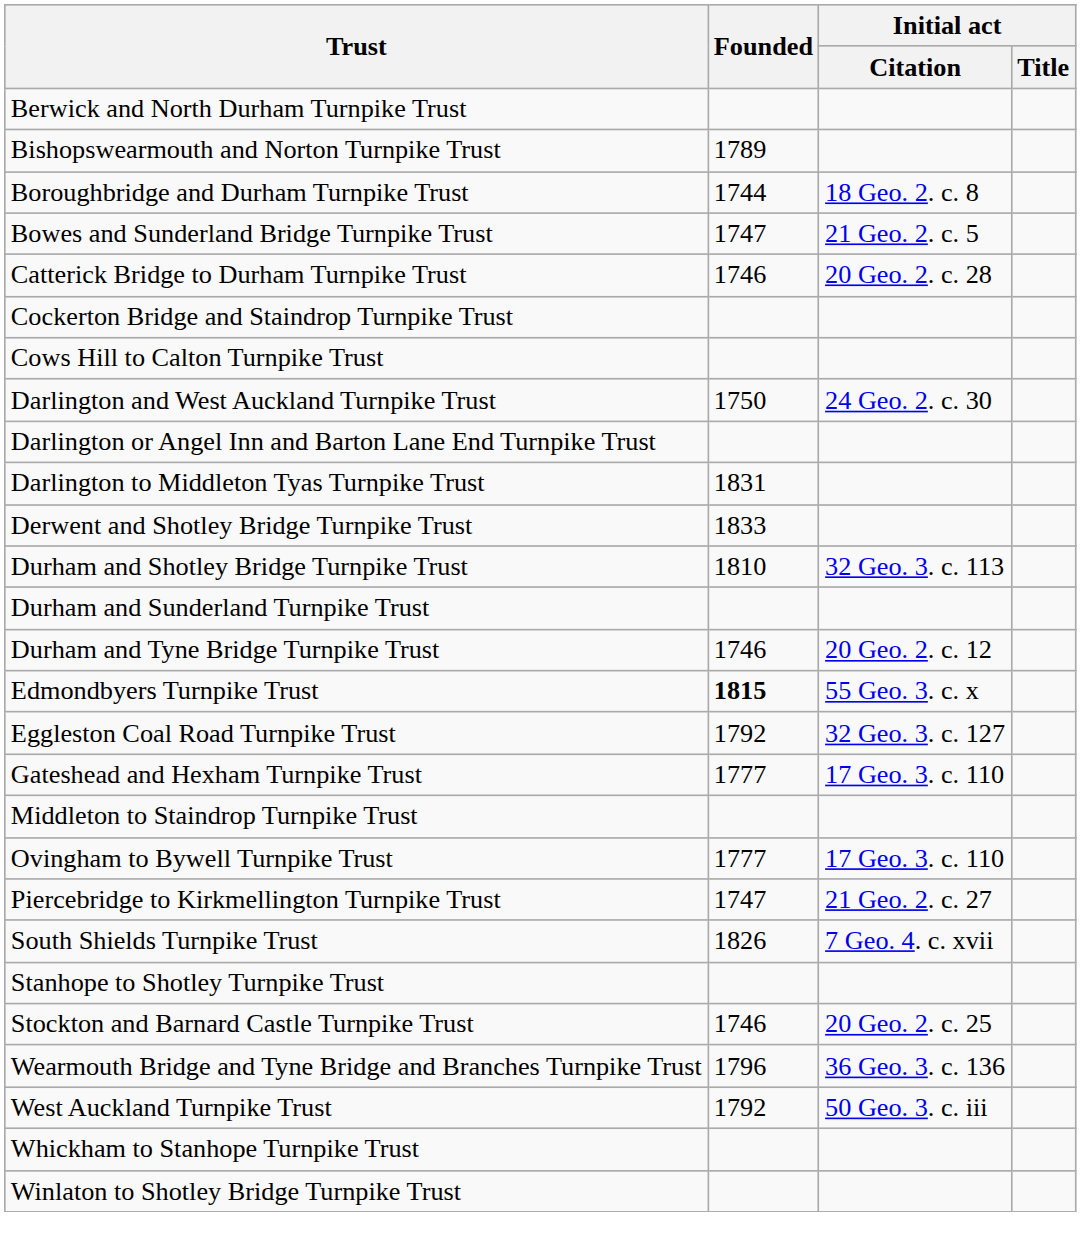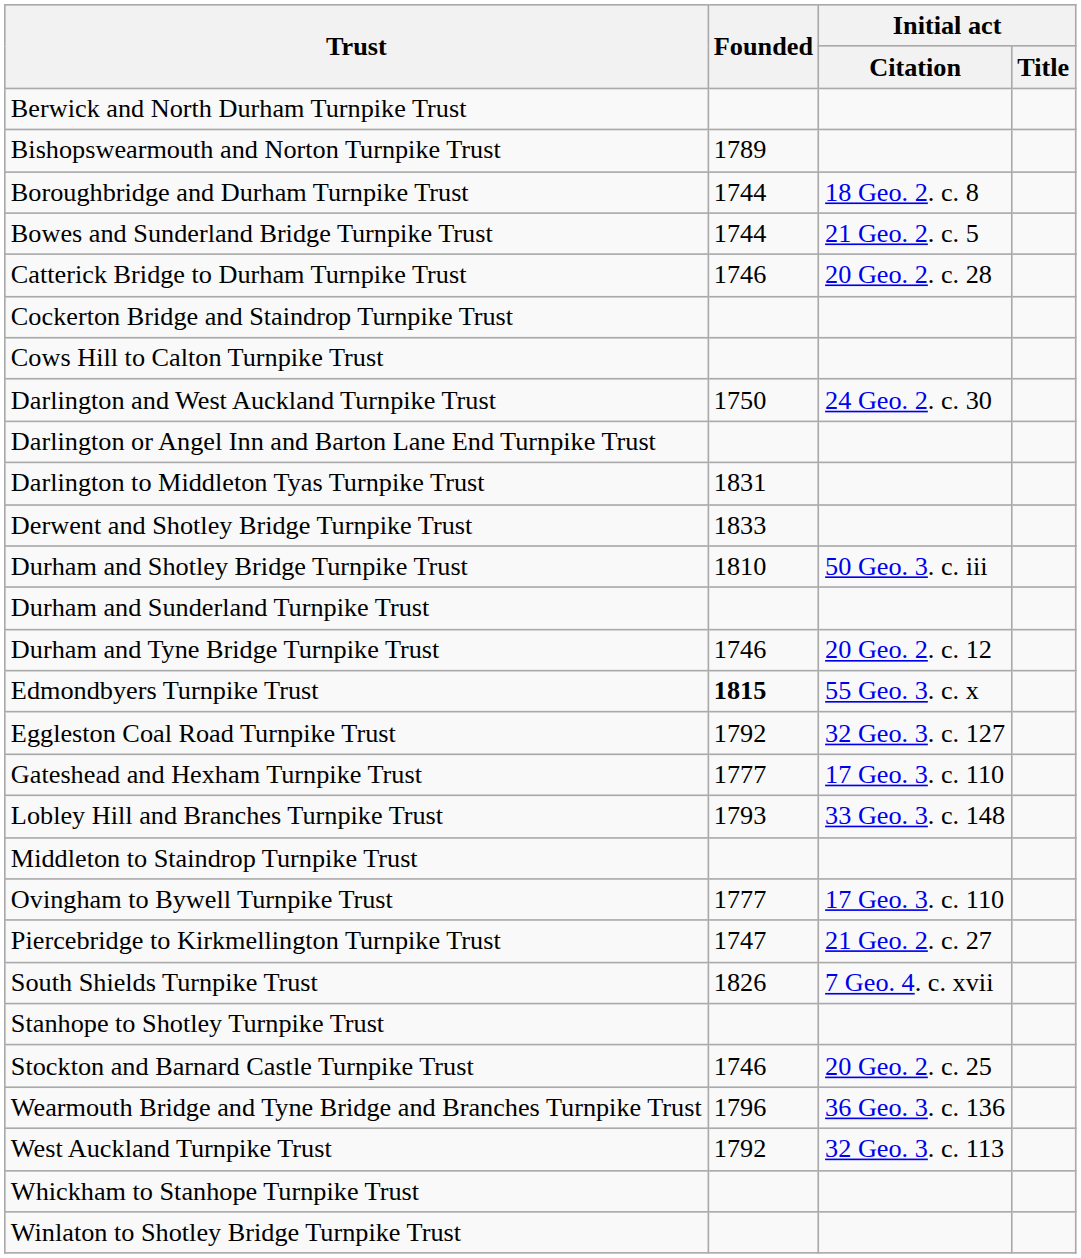 <table class="wikitable sortable">
 <tr>
 <th rowspan=2>Trust</th>
 <th rowspan=2>Founded</th>
 <th colspan=2>Initial act</th>
 </tr>
 <tr>
 <th>Citation</th>
 <th>Title</th>
 </tr>
 <tr>
 <td>Berwick and North Durham Turnpike Trust</td>
 <td></td>
 <td></td>
 <td></td>
 </tr>
 <tr>
 <td>Bishopswearmouth and Norton Turnpike Trust</td>
 <td>1789</td>
 <td></td>
 <td></td>
 </tr>
 <tr>
 <td>Boroughbridge and Durham Turnpike Trust</td>
 <td>1744</td>
 <td><a href='#'>18 Geo. 2</a>. c. 8</td>
 <td></td>
 </tr>
 <tr>
 <td>Bowes and Sunderland Bridge Turnpike Trust</td>
-<td>1747</td>
+<td>1744</td>
 <td><a href='#'>21 Geo. 2</a>. c. 5</td>
 <td></td>
 </tr>
 <tr>
 <td>Catterick Bridge to Durham Turnpike Trust</td>
 <td>1746</td>
 <td><a href='#'>20 Geo. 2</a>. c. 28</td>
 <td></td>
 </tr>
 <tr>
 <td>Cockerton Bridge and Staindrop Turnpike Trust</td>
 <td></td>
 <td></td>
 <td></td>
 </tr>
 <tr>
 <td>Cows Hill to Calton Turnpike Trust</td>
 <td></td>
 <td></td>
 <td></td>
 </tr>
 <tr>
 <td>Darlington and West Auckland Turnpike Trust</td>
 <td>1750</td>
 <td><a href='#'>24 Geo. 2</a>. c. 30</td>
 <td></td>
 </tr>
 <tr>
 <td>Darlington or Angel Inn and Barton Lane End Turnpike Trust</td>
 <td></td>
 <td></td>
 <td></td>
 </tr>
 <tr>
 <td>Darlington to Middleton Tyas Turnpike Trust</td>
 <td>1831</td>
 <td></td>
 <td></td>
 </tr>
 <tr>
 <td>Derwent and Shotley Bridge Turnpike Trust</td>
 <td>1833</td>
 <td></td>
 <td></td>
 </tr>
 <tr>
 <td>Durham and Shotley Bridge Turnpike Trust</td>
 <td>1810</td>
-<td><a href='#'>32 Geo. 3</a>. c. 113</td>
+<td><a href='#'>50 Geo. 3</a>. c. iii</td>
 <td></td>
 </tr>
 <tr>
 <td>Durham and Sunderland Turnpike Trust</td>
 <td></td>
 <td></td>
 <td></td>
 </tr>
 <tr>
 <td>Durham and Tyne Bridge Turnpike Trust</td>
 <td>1746</td>
 <td><a href='#'>20 Geo. 2</a>. c. 12</td>
 <td></td>
 </tr>
 <tr>
 <td>Edmondbyers Turnpike Trust</td>
 <td><strong>1815</strong></td>
 <td><a href='#'>55 Geo. 3</a>. c. x</td>
 <td></td>
 </tr>
 <tr>
 <td>Eggleston Coal Road Turnpike Trust</td>
 <td>1792</td>
 <td><a href='#'>32 Geo. 3</a>. c. 127</td>
 <td></td>
 </tr>
 <tr>
 <td>Gateshead and Hexham Turnpike Trust</td>
 <td>1777</td>
 <td><a href='#'>17 Geo. 3</a>. c. 110</td>
+<td></td>
+</tr>
+<tr>
+<td>Lobley Hill and Branches Turnpike Trust</td>
+<td>1793</td>
+<td><a href='#'>33 Geo. 3</a>. c. 148</td>
 <td></td>
 </tr>
 <tr>
 <td>Middleton to Staindrop Turnpike Trust</td>
 <td></td>
 <td></td>
 <td></td>
 </tr>
 <tr>
 <td>Ovingham to Bywell Turnpike Trust</td>
 <td>1777</td>
 <td><a href='#'>17 Geo. 3</a>. c. 110</td>
 <td></td>
 </tr>
 <tr>
 <td>Piercebridge to Kirkmellington Turnpike Trust</td>
 <td>1747</td>
 <td><a href='#'>21 Geo. 2</a>. c. 27</td>
 <td></td>
 </tr>
 <tr>
 <td>South Shields Turnpike Trust</td>
 <td>1826</td>
 <td><a href='#'>7 Geo. 4</a>. c. xvii</td>
 <td></td>
 </tr>
 <tr>
 <td>Stanhope to Shotley Turnpike Trust</td>
 <td></td>
 <td></td>
 <td></td>
 </tr>
 <tr>
 <td>Stockton and Barnard Castle Turnpike Trust</td>
 <td>1746</td>
 <td><a href='#'>20 Geo. 2</a>. c. 25</td>
 <td></td>
 </tr>
 <tr>
 <td>Wearmouth Bridge and Tyne Bridge and Branches Turnpike Trust</td>
 <td>1796</td>
 <td><a href='#'>36 Geo. 3</a>. c. 136</td>
 <td></td>
 </tr>
 <tr>
 <td>West Auckland Turnpike Trust</td>
 <td>1792</td>
-<td><a href='#'>50 Geo. 3</a>. c. iii</td>
+<td><a href='#'>32 Geo. 3</a>. c. 113</td>
 <td></td>
 </tr>
 <tr>
 <td>Whickham to Stanhope Turnpike Trust</td>
 <td></td>
 <td></td>
 <td></td>
 </tr>
 <tr>
 <td>Winlaton to Shotley Bridge Turnpike Trust</td>
 <td></td>
 <td></td>
 <td></td>
 </tr>
 </table>
